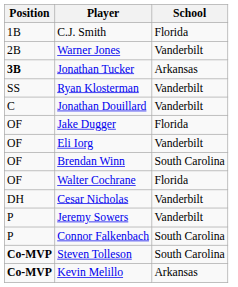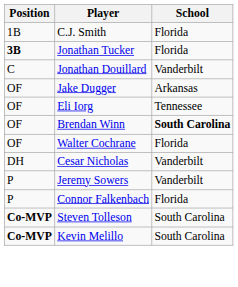 <table class="wikitable">
 <tr>
 <th>Position</th>
 <th>Player</th>
 <th>School</th>
 </tr>
 <tr>
 <td>1B</td>
 <td>C.J. Smith</td>
 <td>Florida</td>
 </tr>
 <tr>
-<td>2B</td>
-<td><a href='#'>Warner Jones</a></td>
-<td>Vanderbilt</td>
-</tr>
-<tr>
 <td><strong>3B</strong></td>
 <td><a href='#'>Jonathan Tucker</a></td>
-<td>Arkansas</td>
-</tr>
-<tr>
-<td>SS</td>
-<td><a href='#'>Ryan Klosterman</a></td>
-<td>Vanderbilt</td>
+<td>Florida</td>
 </tr>
 <tr>
 <td>C</td>
 <td><a href='#'>Jonathan Douillard</a></td>
 <td>Vanderbilt</td>
 </tr>
 <tr>
 <td>OF</td>
 <td><a href='#'>Jake Dugger</a></td>
-<td>Florida</td>
+<td>Arkansas</td>
 </tr>
 <tr>
 <td>OF</td>
 <td><a href='#'>Eli Iorg</a></td>
-<td>Vanderbilt</td>
+<td>Tennessee</td>
 </tr>
 <tr>
 <td>OF</td>
 <td><a href='#'>Brendan Winn</a></td>
-<td>South Carolina</td>
+<td><strong>South Carolina</strong></td>
 </tr>
 <tr>
 <td>OF</td>
 <td><a href='#'>Walter Cochrane</a></td>
 <td>Florida</td>
 </tr>
 <tr>
 <td>DH</td>
 <td><a href='#'>Cesar Nicholas</a></td>
 <td>Vanderbilt</td>
 </tr>
 <tr>
 <td>P</td>
 <td><a href='#'>Jeremy Sowers</a></td>
 <td>Vanderbilt</td>
 </tr>
 <tr>
 <td>P</td>
 <td><a href='#'>Connor Falkenbach</a></td>
-<td>South Carolina</td>
+<td>Florida</td>
 </tr>
 <tr>
 <td><strong>Co-MVP</strong></td>
 <td><a href='#'>Steven Tolleson</a></td>
 <td>South Carolina</td>
 </tr>
 <tr>
 <td><strong>Co-MVP</strong></td>
 <td><a href='#'>Kevin Melillo</a></td>
-<td>Arkansas</td>
+<td>South Carolina</td>
 </tr>
 </table>
